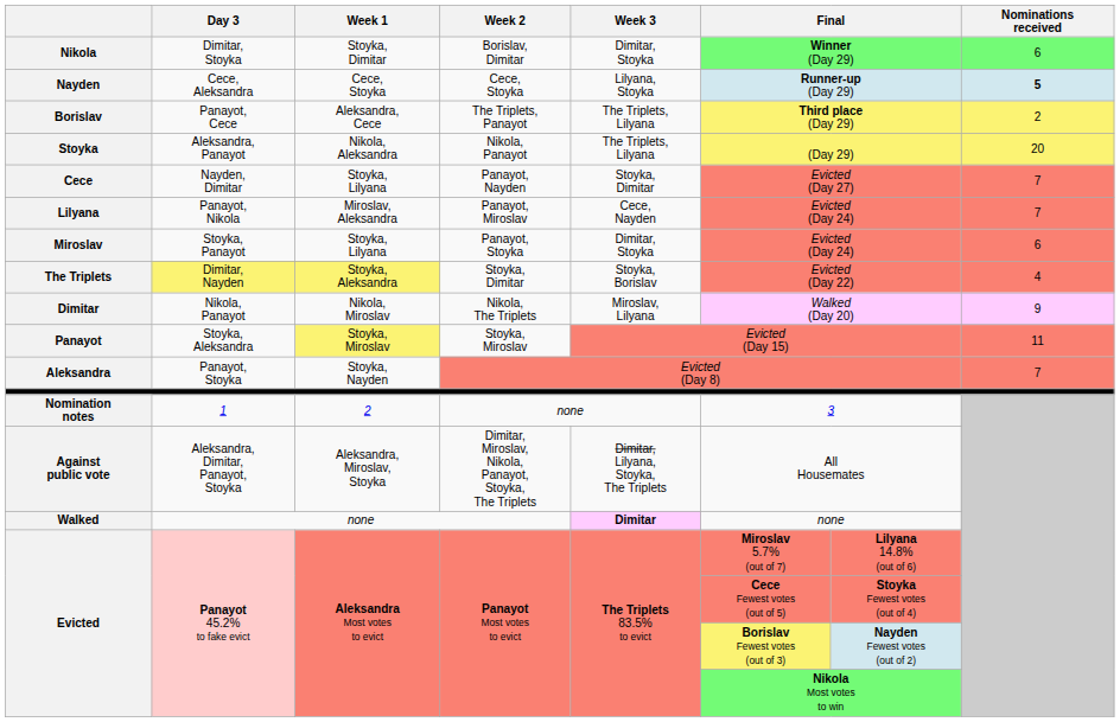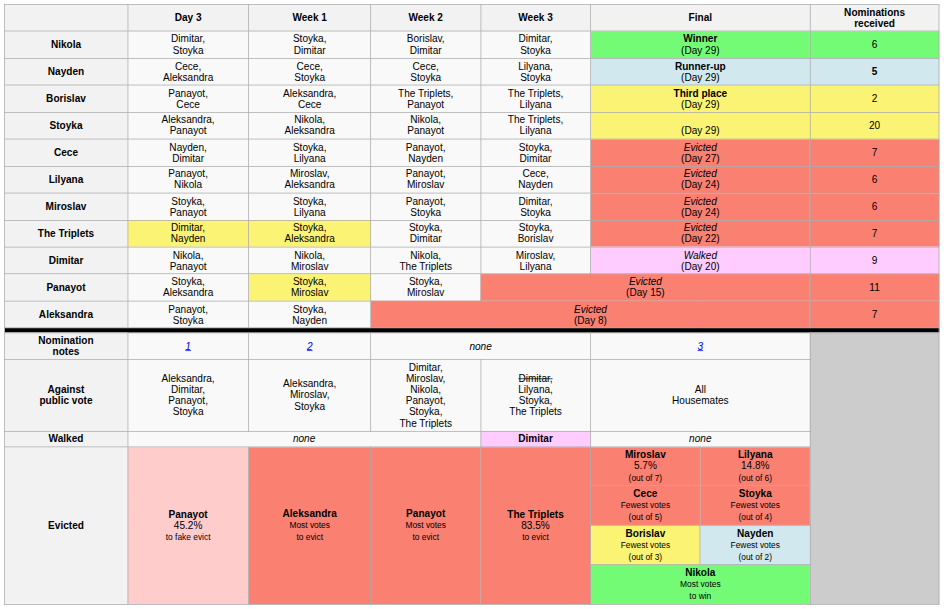 <table class="wikitable" style="text-align:center; width:100%; font-size:85%; line-height:15px">
 <tr>
 <th style="width:5%"></th>
 <th style="width:5%">Day 3</th>
 <th style="width:5%">Week 1</th>
 <th style="width:5%">Week 2</th>
 <th style="width:5%">Week 3</th>
 <th style="width:10%" colspan="2">Final</th>
 <th style="width:5%">Nominations<br>received</th>
 </tr>
 <tr>
 <th>Nikola</th>
 <td>Dimitar,<br>Stoyka</td>
 <td>Stoyka,<br>Dimitar</td>
 <td>Borislav,<br>Dimitar</td>
 <td>Dimitar,<br>Stoyka</td>
 <td colspan=2 style="background:#73FB76;"><strong>Winner</strong><br>(Day 29)</td>
 <td style="background:#73FB76;">6</td>
 </tr>
 <tr>
 <th>Nayden</th>
 <td>Cece,<br>Aleksandra</td>
 <td>Cece,<br>Stoyka</td>
 <td>Cece,<br>Stoyka</td>
 <td>Lilyana,<br>Stoyka</td>
 <td colspan=2 style="background:#D1E8EF;"><strong>Runner-up</strong><br>(Day 29)</td>
 <td style="background:#D1E8EF;"><strong>5</strong></td>
 </tr>
 <tr>
 <th>Borislav</th>
 <td>Panayot,<br>Cece</td>
 <td>Aleksandra,<br>Cece</td>
 <td>The Triplets,<br>Panayot</td>
 <td>The Triplets,<br>Lilyana</td>
 <td colspan=2 style="background:#FBF373;"><strong>Third place</strong><br>(Day 29)</td>
 <td style="background:#FBF373;">2</td>
 </tr>
 <tr>
 <th>Stoyka</th>
 <td>Aleksandra,<br>Panayot</td>
 <td>Nikola,<br>Aleksandra</td>
 <td>Nikola,<br>Panayot</td>
 <td>The Triplets,<br>Lilyana</td>
 <td colspan=2 style="background:#FBF373;"><strong></strong><br>(Day 29)</td>
 <td style="background:#FBF373;">20</td>
 </tr>
 <tr>
 <th>Cece</th>
 <td>Nayden,<br>Dimitar</td>
 <td>Stoyka,<br>Lilyana</td>
 <td>Panayot,<br>Nayden</td>
 <td>Stoyka,<br>Dimitar</td>
 <td style="background:#FA8072;" colspan="2"><em>Evicted</em><br>(Day 27)</td>
 <td style="background:#FA8072;">7</td>
 </tr>
 <tr>
 <th>Lilyana</th>
 <td>Panayot,<br>Nikola</td>
 <td>Miroslav,<br>Aleksandra</td>
 <td>Panayot,<br>Miroslav</td>
 <td>Cece,<br>Nayden</td>
 <td style="background:#FA8072;" colspan="2"><em>Evicted</em><br>(Day 24)</td>
-<td style="background:#FA8072;">7</td>
+<td style="background:#FA8072;">6</td>
 </tr>
 <tr>
 <th>Miroslav</th>
 <td>Stoyka,<br>Panayot</td>
 <td>Stoyka,<br>Lilyana</td>
 <td>Panayot,<br>Stoyka</td>
 <td>Dimitar,<br>Stoyka</td>
 <td style="background:#FA8072;" colspan="2"><em>Evicted</em><br>(Day 24)</td>
 <td style="background:#FA8072;">6</td>
 </tr>
 <tr>
 <th>The Triplets</th>
 <td style="background:#FBF373">Dimitar,<br>Nayden</td>
 <td style="background:#FBF373">Stoyka,<br>Aleksandra</td>
 <td>Stoyka,<br>Dimitar</td>
 <td>Stoyka,<br>Borislav</td>
 <td style="background:#FA8072;" colspan="2"><em>Evicted</em><br>(Day 22)</td>
-<td style="background:#FA8072;">4</td>
+<td style="background:#FA8072;">7</td>
 </tr>
 <tr>
 <th>Dimitar</th>
 <td>Nikola,<br>Panayot</td>
 <td>Nikola,<br>Miroslav</td>
 <td>Nikola,<br>The Triplets</td>
 <td>Miroslav,<br>Lilyana</td>
 <td style="background:#fcf;" colspan="2"><em>Walked</em><br>(Day 20)</td>
 <td style="background:#fcf;">9</td>
 </tr>
 <tr>
 <th>Panayot</th>
 <td>Stoyka,<br>Aleksandra</td>
 <td style="background:#FBF373">Stoyka,<br>Miroslav</td>
 <td>Stoyka,<br>Miroslav</td>
 <td style="background:#FA8072;" colspan="3"><em>Evicted</em><br>(Day 15)</td>
 <td style="background:#FA8072;">11</td>
 </tr>
 <tr>
 <th>Aleksandra</th>
 <td>Panayot,<br>Stoyka</td>
 <td>Stoyka,<br>Nayden</td>
 <td style="background:#FA8072;" colspan="4"><em>Evicted</em><br>(Day 8)</td>
 <td style="background:#FA8072;">7</td>
 </tr>
 <tr>
 <th style="background:#000;" colspan="10"></th>
 </tr>
 <tr>
 <th>Nomination<br>notes</th>
 <td><em><a href='#'>1</a></em></td>
 <td><em><a href='#'>2</a></em></td>
 <td colspan="2"><em>none</em></td>
 <td colspan="2"><em><a href='#'>3</a></em></td>
 <td style="background:#CCCCCC;" rowspan="8"></td>
 </tr>
 <tr>
 <th>Against<br>public vote</th>
 <td>Aleksandra,<br>Dimitar,<br>Panayot,<br>Stoyka</td>
 <td>Aleksandra,<br>Miroslav,<br>Stoyka</td>
 <td>Dimitar,<br>Miroslav,<br>Nikola,<br>Panayot,<br>Stoyka,<br>The Triplets</td>
 <td><s>Dimitar,</s><br>Lilyana,<br>Stoyka,<br>The Triplets</td>
 <td colspan="2">All<br>Housemates</td>
 </tr>
 <tr>
 <th>Walked</th>
 <td colspan="3"><em>none</em></td>
 <td style="background:#fcf;"><strong>Dimitar</strong></td>
 <td colspan="2"><em>none</em></td>
 </tr>
 <tr>
 <th rowspan="4">Evicted</th>
 <td style="background:#fcc;" rowspan="4"><strong>Panayot</strong><br>45.2%<br><small>to fake evict</small></td>
 <td style="background:#FA8072" rowspan="4"><strong>Aleksandra</strong><br><small>Most votes<br>to evict</small></td>
 <td style="background:#FA8072" rowspan="4"><strong>Panayot</strong><br><small>Most votes<br>to evict</small></td>
 <td style="background:#FA8072" rowspan="4"><strong>The Triplets</strong><br>83.5%<br><small>to evict</small></td>
 <td style="background:#FA8072"><strong>Miroslav</strong><br>5.7%<br><small>(out of 7)</small></td>
 <td style="background:#FA8072"><strong>Lilyana</strong><br>14.8%<br><small>(out of 6)</small></td>
 </tr>
 <tr>
 <td style="background:#FA8072"><strong>Cece</strong><br><small>Fewest votes<br>(out of 5)</small></td>
 <td style="background:#fa8072"><strong>Stoyka</strong><br><small>Fewest votes<br>(out of 4)</small></td>
 </tr>
 <tr>
 <td style="background:#FBF373"><strong>Borislav</strong><br><small>Fewest votes<br>(out of 3)</small></td>
 <td style="background:#D1E8EF"><strong>Nayden</strong><br><small>Fewest votes<br>(out of 2)</small></td>
 </tr>
 <tr>
 <td style="background:#73FB76" colspan="2"><strong>Nikola</strong><br><small>Most votes<br>to win</small></td>
 </tr>
 </table>
